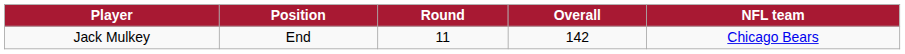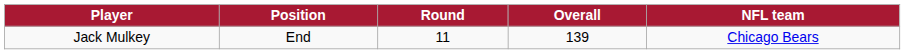 <table class="wikitable" width="65%">
 <tr align="center"  style="background:#A81933;color:#FFFFFF;">
 <td><strong>Player</strong></td>
 <td><strong>Position</strong></td>
 <td><strong>Round</strong></td>
 <td><strong>Overall</strong></td>
 <td><strong>NFL team</strong></td>
 </tr>
 <tr align="center" bgcolor="">
 <td>Jack Mulkey</td>
 <td>End</td>
 <td>11</td>
-<td>142</td>
+<td>139</td>
 <td><a href='#'>Chicago Bears</a></td>
 </tr>
 </table>
